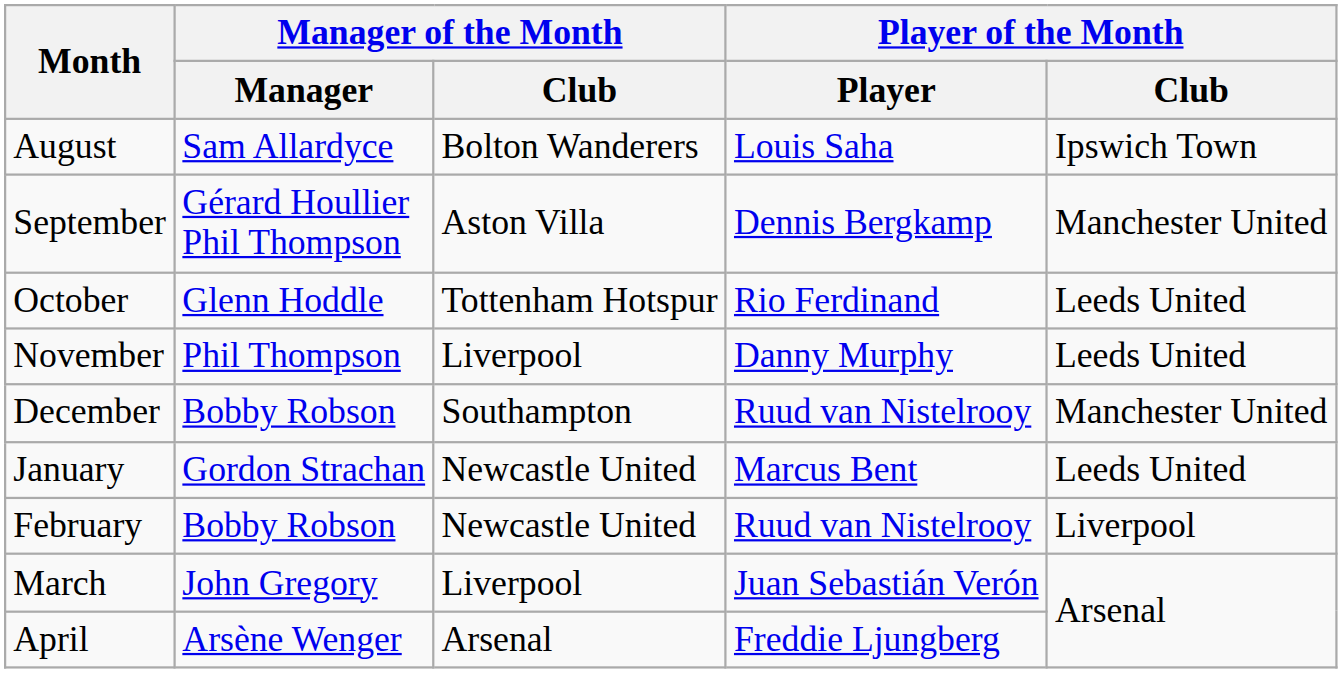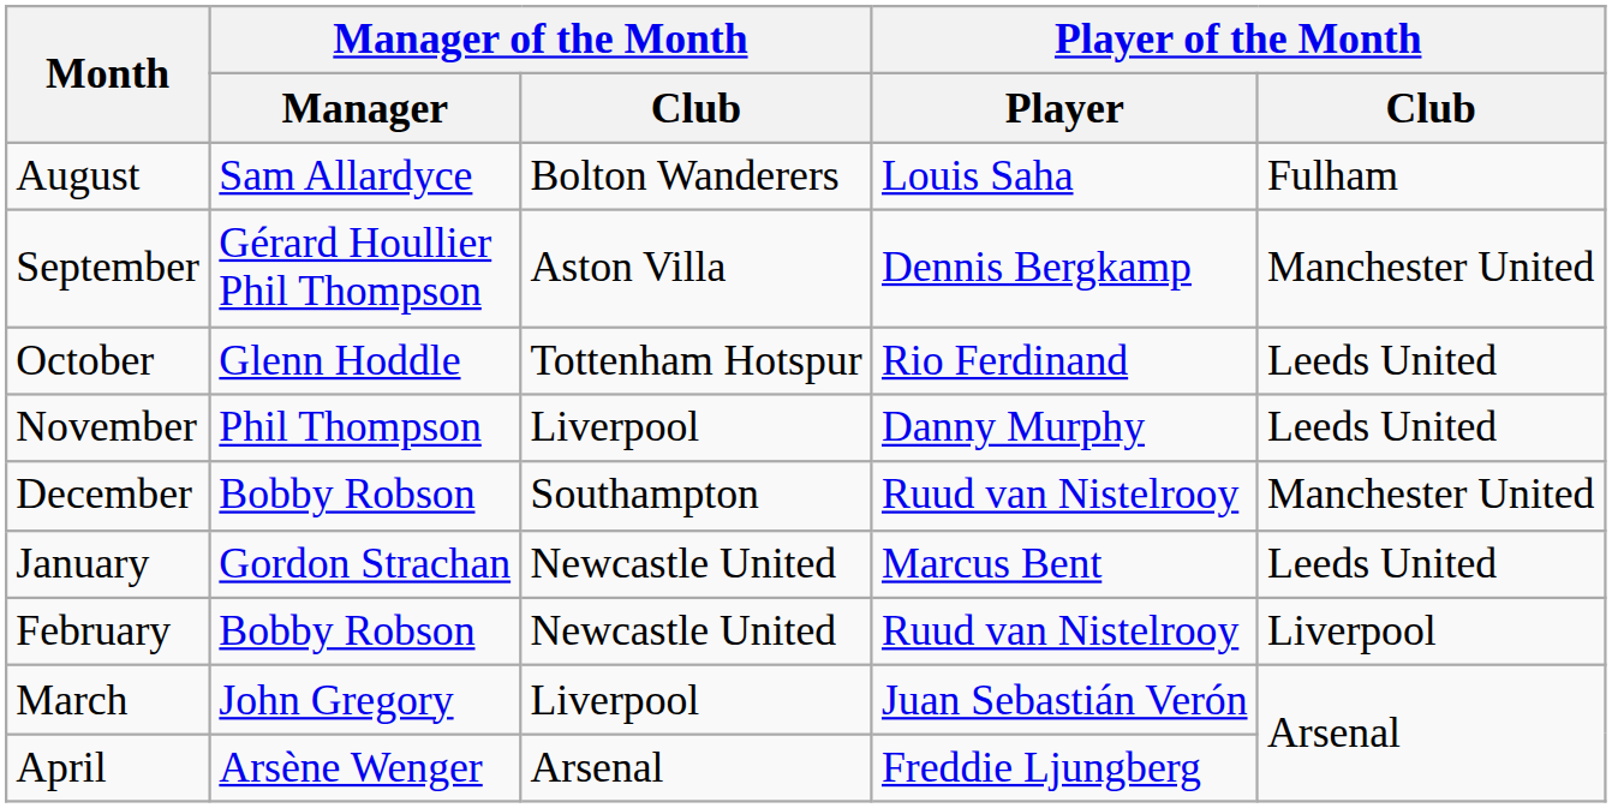 <table class="wikitable">
 <tr>
 <th rowspan="2">Month</th>
 <th colspan="2"><a href='#'>Manager of the Month</a></th>
 <th colspan="2"><a href='#'>Player of the Month</a></th>
 </tr>
 <tr>
 <th>Manager</th>
 <th>Club</th>
 <th>Player</th>
 <th>Club</th>
 </tr>
 <tr>
 <td>August</td>
 <td> <a href='#'>Sam Allardyce</a></td>
 <td>Bolton Wanderers</td>
 <td> <a href='#'>Louis Saha</a></td>
-<td>Ipswich Town</td>
+<td>Fulham</td>
 </tr>
 <tr>
 <td>September</td>
 <td> <a href='#'>Gérard Houllier</a><br> <a href='#'>Phil Thompson</a></td>
 <td>Aston Villa</td>
 <td> <a href='#'>Dennis Bergkamp</a></td>
 <td>Manchester United</td>
 </tr>
 <tr>
 <td>October</td>
 <td> <a href='#'>Glenn Hoddle</a></td>
 <td>Tottenham Hotspur</td>
 <td> <a href='#'>Rio Ferdinand</a></td>
 <td>Leeds United</td>
 </tr>
 <tr>
 <td>November</td>
 <td> <a href='#'>Phil Thompson</a></td>
 <td>Liverpool</td>
 <td> <a href='#'>Danny Murphy</a></td>
 <td>Leeds United</td>
 </tr>
 <tr>
 <td>December</td>
 <td> <a href='#'>Bobby Robson</a></td>
 <td>Southampton</td>
 <td> <a href='#'>Ruud van Nistelrooy</a></td>
 <td>Manchester United</td>
 </tr>
 <tr>
 <td>January</td>
 <td> <a href='#'>Gordon Strachan</a></td>
 <td>Newcastle United</td>
 <td> <a href='#'>Marcus Bent</a></td>
 <td>Leeds United</td>
 </tr>
 <tr>
 <td>February</td>
 <td> <a href='#'>Bobby Robson</a></td>
 <td>Newcastle United</td>
 <td> <a href='#'>Ruud van Nistelrooy</a></td>
 <td>Liverpool</td>
 </tr>
 <tr>
 <td>March</td>
 <td> <a href='#'>John Gregory</a></td>
 <td>Liverpool</td>
 <td> <a href='#'>Juan Sebastián Verón</a></td>
 <td rowspan="2">Arsenal</td>
 </tr>
 <tr>
 <td>April</td>
 <td> <a href='#'>Arsène Wenger</a></td>
 <td>Arsenal</td>
 <td> <a href='#'>Freddie Ljungberg</a></td>
 </tr>
 </table>
